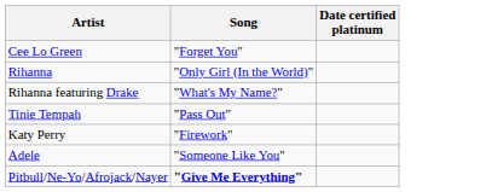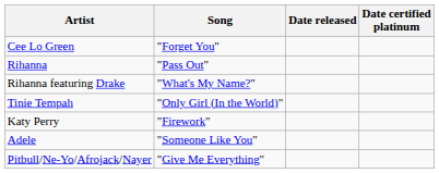 <table class="wikitable sortable">
 <tr>
 <th>Artist</th>
 <th>Song</th>
+<th>Date released</th>
 <th>Date certified<br>platinum</th>
 </tr>
 <tr>
 <td><a href='#'>Cee Lo Green</a></td>
 <td>"<a href='#'>Forget You</a>"</td>
 <td></td>
+<td></td>
 </tr>
 <tr>
 <td><a href='#'>Rihanna</a></td>
-<td>"<a href='#'>Only Girl (In the World)</a>"</td>
+<td>"<a href='#'>Pass Out</a>"</td>
+<td></td>
 <td></td>
 </tr>
 <tr>
 <td>Rihanna featuring <a href='#'>Drake</a></td>
 <td>"<a href='#'>What's My Name?</a>"</td>
 <td></td>
+<td></td>
 </tr>
 <tr>
 <td><a href='#'>Tinie Tempah</a></td>
-<td>"<a href='#'>Pass Out</a>"</td>
+<td>"<a href='#'>Only Girl (In the World)</a>"</td>
+<td></td>
 <td></td>
 </tr>
 <tr>
 <td>Katy Perry</td>
 <td>"<a href='#'>Firework</a>"</td>
 <td></td>
+<td></td>
 </tr>
 <tr>
 <td><a href='#'>Adele</a></td>
 <td>"<a href='#'>Someone Like You</a>"</td>
 <td></td>
+<td></td>
 </tr>
 <tr>
 <td><a href='#'>Pitbull</a>/<a href='#'>Ne-Yo</a>/<a href='#'>Afrojack</a>/<a href='#'>Nayer</a></td>
-<td><strong>"<a href='#'>Give Me Everything</a>"</strong></td>
+<td>"<a href='#'>Give Me Everything</a>"</td>
+<td></td>
 <td></td>
 </tr>
 </table>
